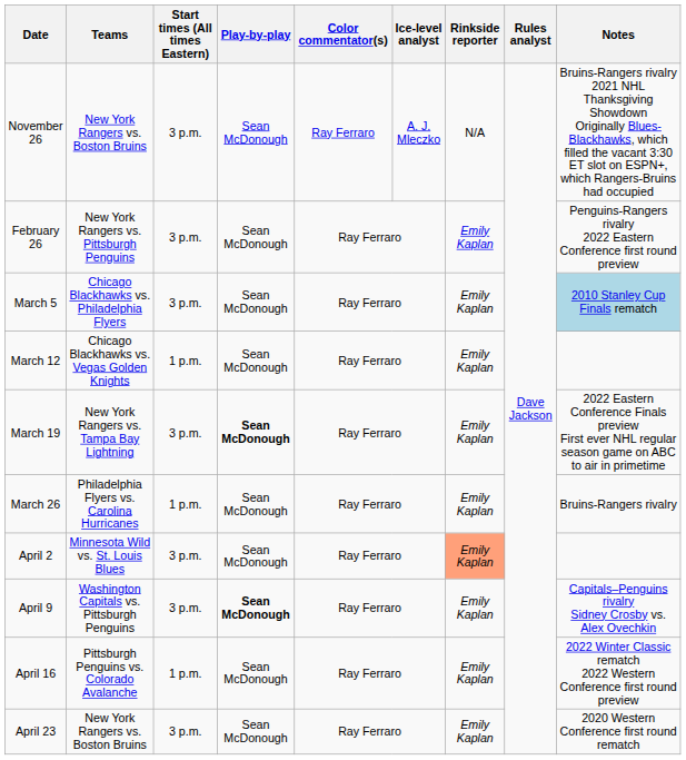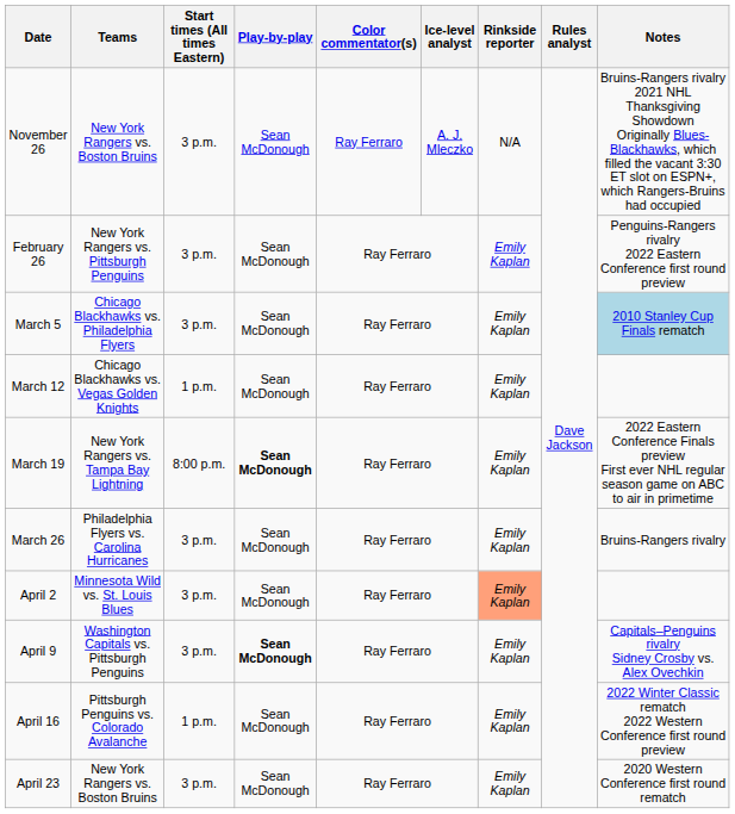 <table class="wikitable sortable" style="font-size:95%;text-align:center;">
 <tr>
 <th>Date</th>
 <th>Teams</th>
 <th>Start times (All times Eastern)</th>
 <th><a href='#'>Play-by-play</a></th>
 <th><a href='#'>Color commentator</a>(s)</th>
 <th>Ice-level analyst</th>
 <th>Rinkside reporter</th>
 <th>Rules analyst</th>
 <th>Notes</th>
 </tr>
 <tr>
 <td>November 26</td>
 <td><a href='#'>New York Rangers</a> vs. <a href='#'>Boston Bruins</a></td>
 <td>3 p.m.</td>
 <td><a href='#'>Sean McDonough</a></td>
 <td><a href='#'>Ray Ferraro</a></td>
 <td><a href='#'>A. J. Mleczko</a></td>
 <td>N/A</td>
 <td rowspan=10><a href='#'>Dave Jackson</a></td>
 <td>Bruins-Rangers rivalry<br>2021 NHL Thanksgiving Showdown<br>Originally <a href='#'>Blues-Blackhawks</a>, which filled the vacant 3:30 ET slot on ESPN+, which Rangers-Bruins had occupied</td>
 </tr>
 <tr>
 <td>February 26</td>
 <td>New York Rangers vs. <a href='#'>Pittsburgh Penguins</a></td>
 <td>3 p.m.</td>
 <td>Sean McDonough</td>
 <td colspan="2">Ray Ferraro</td>
 <td><em><a href='#'>Emily Kaplan</a></em></td>
 <td>Penguins-Rangers rivalry<br>2022 Eastern Conference first round preview</td>
 </tr>
 <tr>
 <td>March 5</td>
 <td><a href='#'>Chicago Blackhawks</a> vs. <a href='#'>Philadelphia Flyers</a></td>
 <td>3 p.m.</td>
 <td>Sean McDonough</td>
 <td colspan="2">Ray Ferraro</td>
 <td><em>Emily Kaplan</em></td>
 <td style="background: lightblue;"><a href='#'>2010 Stanley Cup Finals</a> rematch</td>
 </tr>
 <tr>
 <td>March 12</td>
 <td>Chicago Blackhawks vs. <a href='#'>Vegas Golden Knights</a></td>
 <td>1 p.m.</td>
 <td>Sean McDonough</td>
 <td colspan="2">Ray Ferraro</td>
 <td><em>Emily Kaplan</em></td>
 <td></td>
 </tr>
 <tr>
 <td>March 19</td>
 <td>New York Rangers vs. <a href='#'>Tampa Bay Lightning</a></td>
-<td>3 p.m.</td>
+<td>8:00 p.m.</td>
 <td><strong>Sean McDonough</strong></td>
 <td colspan="2">Ray Ferraro</td>
 <td><em>Emily Kaplan</em></td>
 <td>2022 Eastern Conference Finals preview<br>First ever NHL regular season game on ABC to air in primetime</td>
 </tr>
 <tr>
 <td>March 26</td>
 <td>Philadelphia Flyers vs. <a href='#'>Carolina Hurricanes</a></td>
-<td>1 p.m.</td>
+<td>3 p.m.</td>
 <td>Sean McDonough</td>
 <td colspan="2">Ray Ferraro</td>
 <td><em>Emily Kaplan</em></td>
 <td>Bruins-Rangers rivalry</td>
 </tr>
 <tr>
 <td>April 2</td>
 <td><a href='#'>Minnesota Wild</a> vs. <a href='#'>St. Louis Blues</a></td>
 <td>3 p.m.</td>
 <td>Sean McDonough</td>
 <td colspan="2">Ray Ferraro</td>
 <td style="background: lightsalmon;"><em>Emily Kaplan</em></td>
 <td></td>
 </tr>
 <tr>
 <td>April 9</td>
 <td><a href='#'>Washington Capitals</a> vs. Pittsburgh Penguins</td>
 <td>3 p.m.</td>
 <td><strong>Sean McDonough</strong></td>
 <td colspan="2">Ray Ferraro</td>
 <td><em>Emily Kaplan</em></td>
 <td><a href='#'>Capitals–Penguins rivalry</a><br><a href='#'>Sidney Crosby</a> vs. <a href='#'>Alex Ovechkin</a></td>
 </tr>
 <tr>
 <td>April 16</td>
 <td>Pittsburgh Penguins vs. <a href='#'>Colorado Avalanche</a></td>
 <td>1 p.m.</td>
 <td>Sean McDonough</td>
 <td colspan="2">Ray Ferraro</td>
 <td><em>Emily Kaplan</em></td>
 <td><a href='#'>2022 Winter Classic</a> rematch<br>2022 Western Conference first round preview</td>
 </tr>
 <tr>
 <td>April 23</td>
 <td>New York Rangers vs. Boston Bruins</td>
 <td>3 p.m.</td>
 <td>Sean McDonough</td>
 <td colspan="2">Ray Ferraro</td>
 <td><em>Emily Kaplan</em></td>
 <td>2020 Western Conference first round rematch</td>
 </tr>
 </table>
